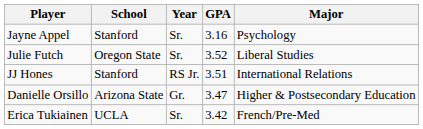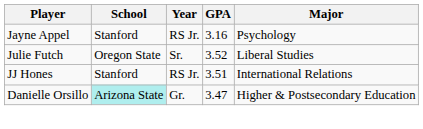 <table class="wikitable">
 <tr>
 <th>Player</th>
 <th>School</th>
 <th>Year</th>
 <th>GPA</th>
 <th>Major</th>
 </tr>
 <tr>
 <td>Jayne Appel</td>
 <td>Stanford</td>
-<td>Sr.</td>
+<td>RS Jr.</td>
 <td>3.16</td>
 <td>Psychology</td>
 </tr>
 <tr>
 <td>Julie Futch</td>
 <td>Oregon State</td>
 <td>Sr.</td>
 <td>3.52</td>
 <td>Liberal Studies</td>
 </tr>
 <tr>
 <td>JJ Hones</td>
 <td>Stanford</td>
 <td>RS Jr.</td>
 <td>3.51</td>
 <td>International Relations</td>
 </tr>
 <tr>
 <td>Danielle Orsillo</td>
-<td>Arizona State</td>
+<td style="background: paleturquoise;">Arizona State</td>
 <td>Gr.</td>
 <td>3.47</td>
 <td>Higher & Postsecondary Education</td>
 </tr>
-<tr>
-<td>Erica Tukiainen</td>
-<td>UCLA</td>
-<td>Sr.</td>
-<td>3.42</td>
-<td>French/Pre-Med</td>
-</tr>
 </table>
